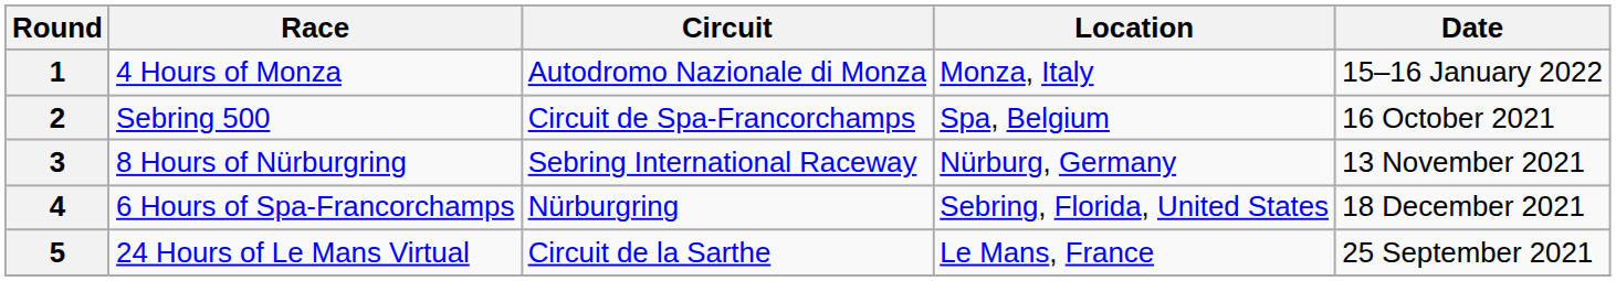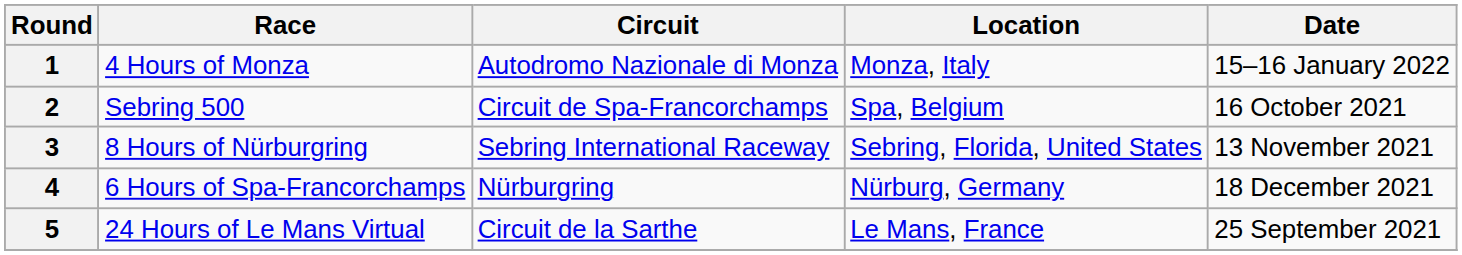 <table class="wikitable" style="font-size: 85%;">
 <tr>
 <th>Round</th>
 <th>Race</th>
 <th>Circuit</th>
 <th>Location</th>
 <th>Date</th>
 </tr>
 <tr>
 <th>1</th>
 <td><a href='#'>4 Hours of Monza</a></td>
 <td> <a href='#'>Autodromo Nazionale di Monza</a></td>
 <td><a href='#'>Monza</a>, <a href='#'>Italy</a></td>
 <td>15–16 January 2022</td>
 </tr>
 <tr>
 <th>2</th>
 <td><a href='#'>Sebring 500</a></td>
 <td> <a href='#'>Circuit de Spa-Francorchamps</a></td>
 <td><a href='#'>Spa</a>, <a href='#'>Belgium</a></td>
 <td>16 October 2021</td>
 </tr>
 <tr>
 <th>3</th>
 <td><a href='#'>8 Hours of Nürburgring</a></td>
 <td> <a href='#'>Sebring International Raceway</a></td>
-<td><a href='#'>Nürburg</a>, <a href='#'>Germany</a></td>
+<td><a href='#'>Sebring</a>, <a href='#'>Florida</a>, <a href='#'>United States</a></td>
 <td>13 November 2021</td>
 </tr>
 <tr>
 <th>4</th>
 <td><a href='#'>6 Hours of Spa-Francorchamps</a></td>
 <td> <a href='#'>Nürburgring</a></td>
-<td><a href='#'>Sebring</a>, <a href='#'>Florida</a>, <a href='#'>United States</a></td>
+<td><a href='#'>Nürburg</a>, <a href='#'>Germany</a></td>
 <td>18 December 2021</td>
 </tr>
 <tr>
 <th>5</th>
 <td><a href='#'>24 Hours of Le Mans Virtual</a></td>
 <td> <a href='#'>Circuit de la Sarthe</a></td>
 <td><a href='#'>Le Mans</a>, <a href='#'>France</a></td>
 <td>25 September 2021</td>
 </tr>
 <tr>
 </tr>
 </table>
